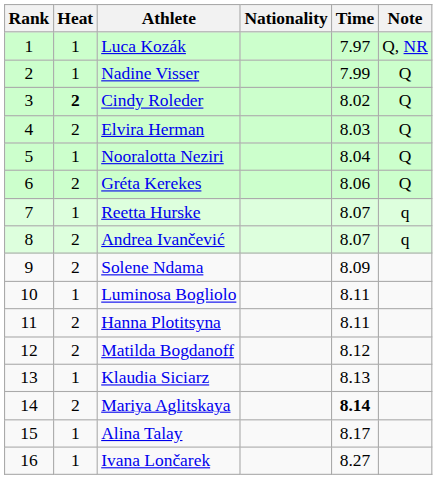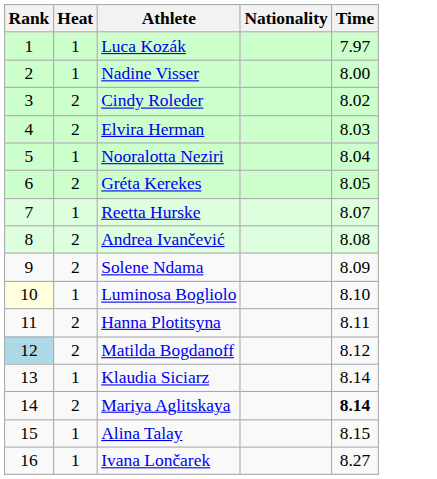 <table class="wikitable sortable" style="text-align:center">
 <tr>
 <th>Rank</th>
 <th>Heat</th>
 <th>Athlete</th>
 <th>Nationality</th>
 <th>Time</th>
-<th>Note</th>
 </tr>
 <tr bgcolor=ccffcc>
 <td>1</td>
 <td>1</td>
 <td align=left><a href='#'>Luca Kozák</a></td>
 <td align=left></td>
 <td>7.97</td>
-<td>Q, <a href='#'>NR</a></td>
 </tr>
 <tr bgcolor=ccffcc>
 <td>2</td>
 <td>1</td>
 <td align=left><a href='#'>Nadine Visser</a></td>
 <td align=left></td>
-<td>7.99</td>
-<td>Q</td>
+<td>8.00</td>
 </tr>
 <tr bgcolor=ccffcc>
 <td>3</td>
-<td><strong>2</strong></td>
+<td>2</td>
 <td align=left><a href='#'>Cindy Roleder</a></td>
 <td align=left></td>
 <td>8.02</td>
-<td>Q</td>
 </tr>
 <tr bgcolor=ccffcc>
 <td>4</td>
 <td>2</td>
 <td align=left><a href='#'>Elvira Herman</a></td>
 <td align=left></td>
 <td>8.03</td>
-<td>Q</td>
 </tr>
 <tr bgcolor=ccffcc>
 <td>5</td>
 <td>1</td>
 <td align=left><a href='#'>Nooralotta Neziri</a></td>
 <td align=left></td>
 <td>8.04</td>
-<td>Q</td>
 </tr>
 <tr bgcolor=ccffcc>
 <td>6</td>
 <td>2</td>
 <td align=left><a href='#'>Gréta Kerekes</a></td>
 <td align=left></td>
-<td>8.06</td>
-<td>Q</td>
+<td>8.05</td>
 </tr>
 <tr bgcolor=ddffdd>
 <td>7</td>
 <td>1</td>
 <td align=left><a href='#'>Reetta Hurske</a></td>
 <td align=left></td>
 <td>8.07</td>
-<td>q</td>
 </tr>
 <tr bgcolor=ddffdd>
 <td>8</td>
 <td>2</td>
 <td align=left><a href='#'>Andrea Ivančević</a></td>
 <td align=left></td>
-<td>8.07</td>
-<td>q</td>
+<td>8.08</td>
 </tr>
 <tr>
 <td>9</td>
 <td>2</td>
 <td align=left><a href='#'>Solene Ndama</a></td>
 <td align=left></td>
 <td>8.09</td>
-<td></td>
 </tr>
 <tr>
-<td>10</td>
+<td style="background: lightyellow;">10</td>
 <td>1</td>
 <td align=left><a href='#'>Luminosa Bogliolo</a></td>
 <td align=left></td>
-<td>8.11</td>
-<td></td>
+<td>8.10</td>
 </tr>
 <tr>
 <td>11</td>
 <td>2</td>
 <td align=left><a href='#'>Hanna Plotitsyna</a></td>
 <td align=left></td>
 <td>8.11</td>
-<td></td>
 </tr>
 <tr>
-<td>12</td>
+<td style="background: lightblue;">12</td>
 <td>2</td>
 <td align=left><a href='#'>Matilda Bogdanoff</a></td>
 <td align=left></td>
 <td>8.12</td>
-<td></td>
 </tr>
 <tr>
 <td>13</td>
 <td>1</td>
 <td align=left><a href='#'>Klaudia Siciarz</a></td>
 <td align=left></td>
-<td>8.13</td>
-<td></td>
+<td>8.14</td>
 </tr>
 <tr>
 <td>14</td>
 <td>2</td>
 <td align=left><a href='#'>Mariya Aglitskaya</a></td>
 <td align=left></td>
 <td><strong>8.14</strong></td>
-<td></td>
 </tr>
 <tr>
 <td>15</td>
 <td>1</td>
 <td align=left><a href='#'>Alina Talay</a></td>
 <td align=left></td>
-<td>8.17</td>
-<td></td>
+<td>8.15</td>
 </tr>
 <tr>
 <td>16</td>
 <td>1</td>
 <td align=left><a href='#'>Ivana Lončarek</a></td>
 <td align=left></td>
 <td>8.27</td>
-<td></td>
 </tr>
 </table>
